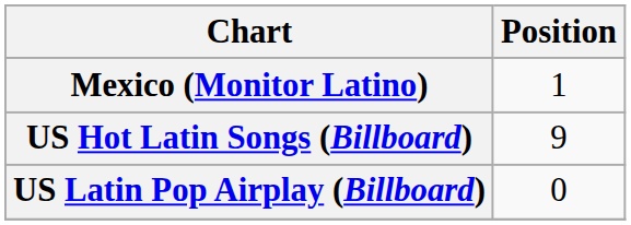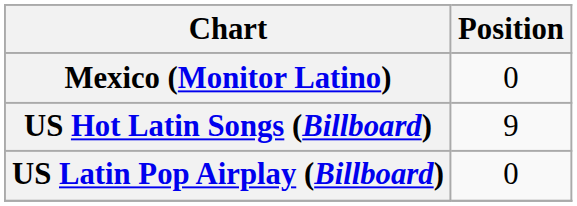 <table class="wikitable plainrowheaders" style="text-align:center;">
 <tr>
 <th>Chart</th>
 <th>Position</th>
 </tr>
 <tr>
 <th scope="row">Mexico (<a href='#'>Monitor Latino</a>)</th>
-<td align="center">1</td>
+<td align="center">0</td>
 </tr>
 <tr>
 <th scope="row">US <a href='#'>Hot Latin Songs</a> (<a href='#'><em>Billboard</em></a>)</th>
 <td align="center">9</td>
 </tr>
 <tr>
 <th scope="row">US <a href='#'>Latin Pop Airplay</a> (<a href='#'><em>Billboard</em></a>)</th>
 <td align="center">0</td>
 </tr>
 <tr>
 </tr>
 </table>
